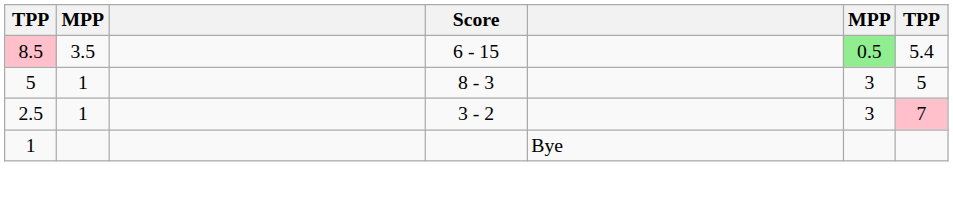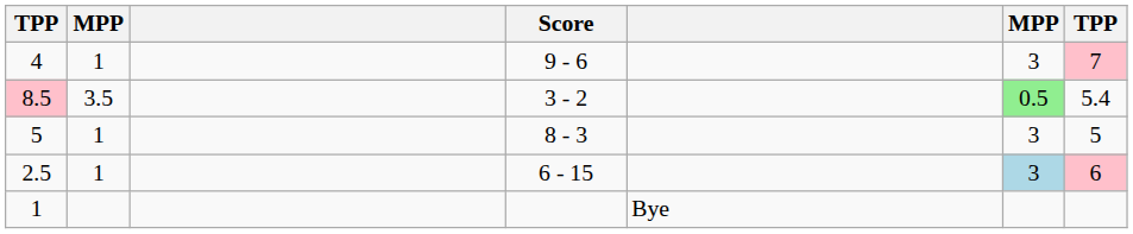 <table class="wikitable" style="text-align: center;" |>
 <tr>
 <th width="35">TPP</th>
 <th width="35">MPP</th>
 <th width="250"></th>
 <th width="75">Score</th>
 <th width="250"></th>
 <th width="35">MPP</th>
 <th width="35">TPP</th>
 </tr>
 <tr>
+<td>4</td>
+<td>1</td>
+<td style="text-align:left;"><strong></strong></td>
+<td>9 - 6</td>
+<td style="text-align:left;"></td>
+<td>3</td>
+<td bgcolor=pink>7</td>
+</tr>
+<tr>
 <td bgcolor=pink>8.5</td>
 <td>3.5</td>
 <td style="text-align:left;"></td>
-<td>6 - 15</td>
+<td>3 - 2</td>
 <td style="text-align:left;"><strong></strong></td>
 <td style="background: lightgreen;">0.5</td>
 <td>5.4</td>
 </tr>
 <tr>
 <td>5</td>
 <td>1</td>
 <td style="text-align:left;"><strong></strong></td>
 <td>8 - 3</td>
 <td style="text-align:left;"></td>
 <td>3</td>
 <td>5</td>
 </tr>
 <tr>
 <td>2.5</td>
 <td>1</td>
 <td style="text-align:left;"><strong></strong></td>
-<td>3 - 2</td>
+<td>6 - 15</td>
 <td style="text-align:left;"></td>
-<td>3</td>
-<td bgcolor=pink>7</td>
+<td style="background: lightblue;">3</td>
+<td bgcolor=pink>6</td>
 </tr>
 <tr>
 <td>1</td>
 <td></td>
 <td style="text-align:left;"><strong></strong></td>
 <td></td>
 <td style="text-align:left;">Bye</td>
 <td></td>
 <td></td>
 </tr>
 </table>
